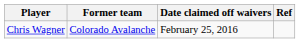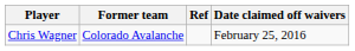 <table class="wikitable">
 <tr>
 <th>Player</th>
 <th>Former team</th>
+<th>Ref</th>
 <th>Date claimed off waivers</th>
-<th>Ref</th>
 </tr>
 <tr>
 <td><a href='#'>Chris Wagner</a></td>
 <td><a href='#'>Colorado Avalanche</a></td>
+<td></td>
 <td>February 25, 2016</td>
-<td></td>
 </tr>
 </table>
